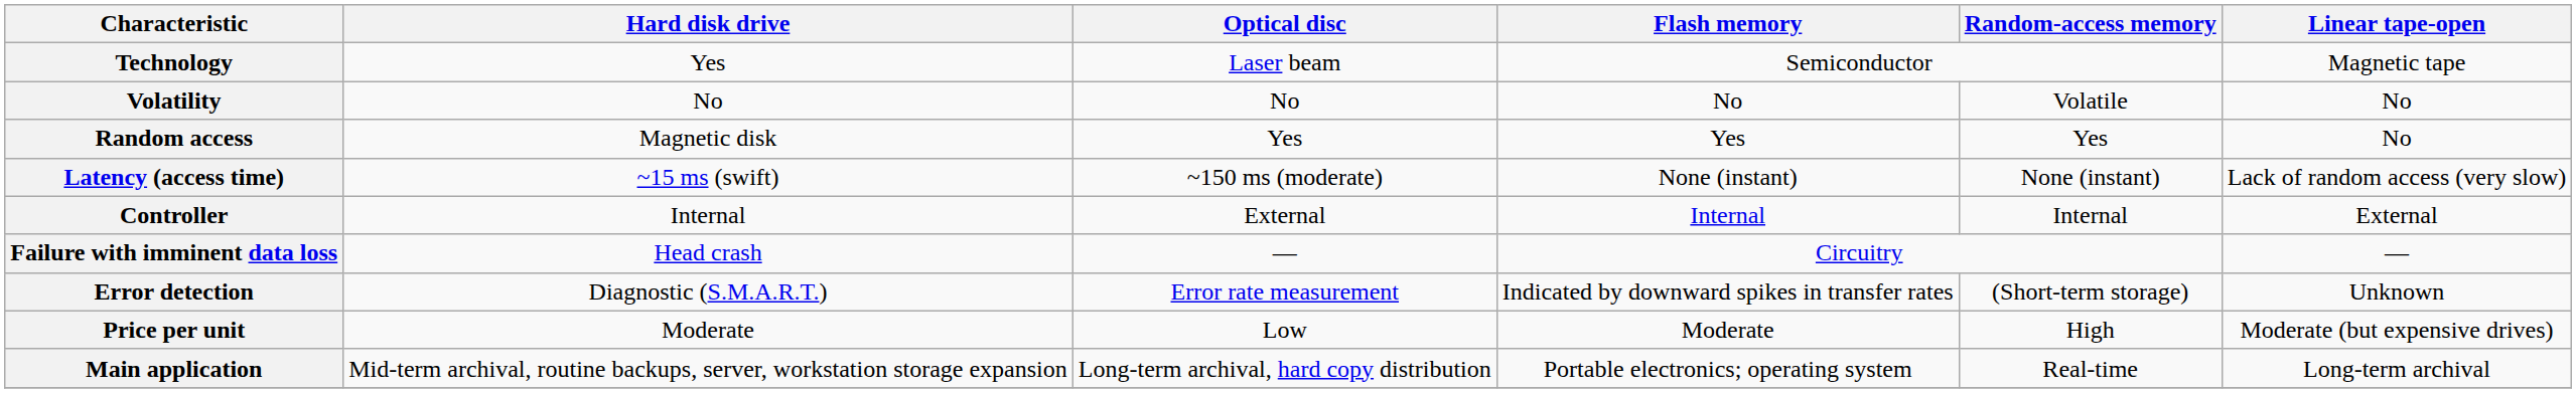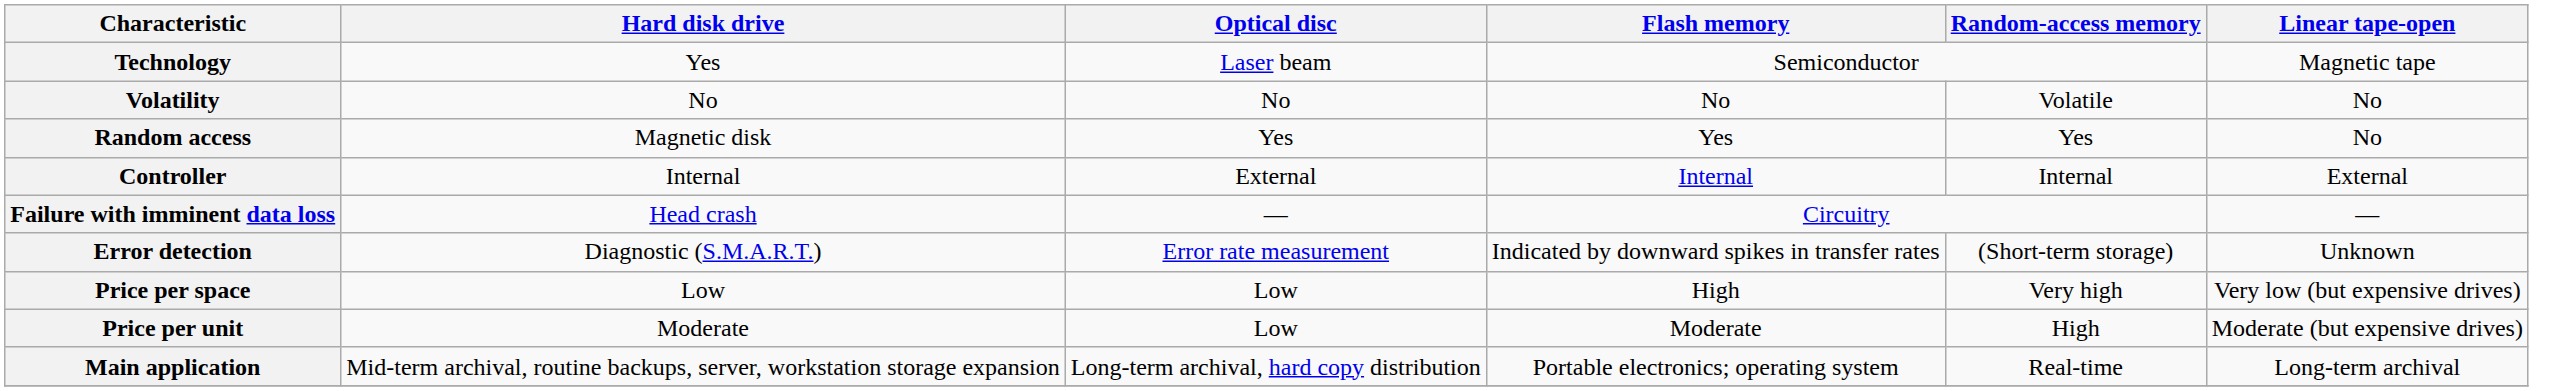 <table class=wikitable style="text-align:center;">
 <tr>
 <th>Characteristic</th>
 <th><a href='#'>Hard disk drive</a></th>
 <th><a href='#'>Optical disc</a></th>
 <th><a href='#'>Flash memory</a></th>
 <th><a href='#'>Random-access memory</a></th>
 <th><a href='#'>Linear tape-open</a></th>
 </tr>
 <tr>
 <th>Technology</th>
 <td>Yes</td>
 <td><a href='#'>Laser</a> beam</td>
 <td colspan=2>Semiconductor</td>
 <td>Magnetic tape</td>
 </tr>
 <tr>
 <th>Volatility</th>
 <td>No</td>
 <td>No</td>
 <td>No</td>
 <td>Volatile</td>
 <td>No</td>
 </tr>
 <tr>
 <th>Random access</th>
 <td>Magnetic disk</td>
 <td>Yes</td>
 <td>Yes</td>
 <td>Yes</td>
 <td>No</td>
 </tr>
 <tr>
-<th><a href='#'>Latency</a> (access time)</th>
-<td><a href='#'>~15 ms</a> (swift)</td>
-<td>~150 ms (moderate)</td>
-<td>None (instant)</td>
-<td>None (instant)</td>
-<td>Lack of random access (very slow)</td>
-</tr>
-<tr>
 <th>Controller</th>
 <td>Internal</td>
 <td>External</td>
 <td><a href='#'>Internal</a></td>
 <td>Internal</td>
 <td>External</td>
 </tr>
 <tr>
 <th>Failure with imminent <a href='#'>data loss</a></th>
 <td><a href='#'>Head crash</a></td>
 <td>—</td>
 <td colspan=2><a href='#'>Circuitry</a></td>
 <td>—</td>
 </tr>
 <tr>
 <th>Error detection</th>
 <td>Diagnostic (<a href='#'>S.M.A.R.T.</a>)</td>
 <td><a href='#'>Error rate measurement</a></td>
 <td>Indicated by downward spikes in transfer rates</td>
 <td>(Short-term storage)</td>
 <td>Unknown</td>
 </tr>
 <tr>
+<th>Price per space</th>
+<td>Low</td>
+<td>Low</td>
+<td>High</td>
+<td>Very high</td>
+<td>Very low (but expensive drives)</td>
+</tr>
+<tr>
 <th>Price per unit</th>
 <td>Moderate</td>
 <td>Low</td>
 <td>Moderate</td>
 <td>High</td>
 <td>Moderate (but expensive drives)</td>
 </tr>
 <tr>
 <th>Main application</th>
 <td>Mid-term archival, routine backups, server, workstation storage expansion</td>
 <td>Long-term archival, <a href='#'>hard copy</a> distribution</td>
 <td>Portable electronics; operating system</td>
 <td>Real-time</td>
 <td>Long-term archival</td>
 </tr>
 <tr>
 </tr>
 </table>
